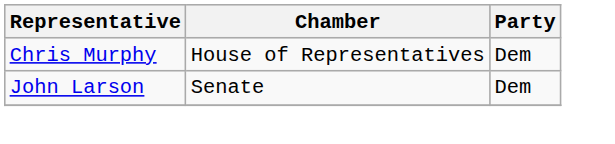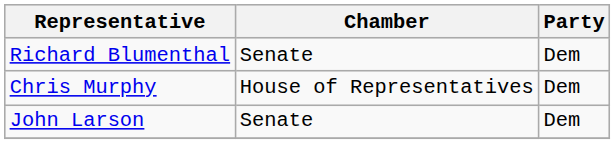 <table class="wikitable">
 <tr>
 <th>Representative</th>
 <th>Chamber</th>
 <th>Party</th>
+</tr>
+<tr>
+<td><a href='#'>Richard Blumenthal</a></td>
+<td>Senate</td>
+<td>Dem</td>
 </tr>
 <tr>
 <td><a href='#'>Chris Murphy</a></td>
 <td>House of Representatives</td>
 <td>Dem</td>
 </tr>
 <tr>
 <td><a href='#'>John Larson</a></td>
 <td>Senate</td>
 <td>Dem</td>
 </tr>
 <tr>
 </tr>
 </table>
